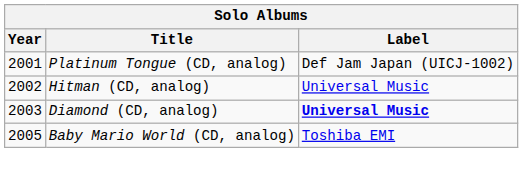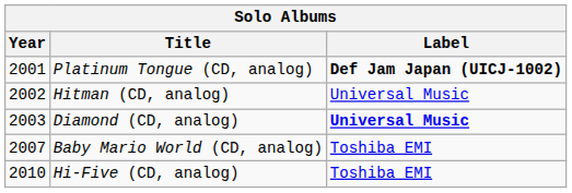 <table class="wikitable" style="font-size: 90%; text-align: left; ">
 <tr ---->
 <th colspan="3">Solo Albums</th>
 </tr>
 <tr ---->
 <th>Year</th>
 <th>Title</th>
 <th>Label</th>
 </tr>
 <tr ---->
 <td>2001</td>
 <td><em>Platinum Tongue</em> (CD, analog)</td>
-<td>Def Jam Japan (UICJ-1002)</td>
+<td><strong>Def Jam Japan (UICJ-1002)</strong></td>
 </tr>
 <tr ---->
 <td>2002</td>
 <td><em>Hitman</em> (CD, analog)</td>
 <td><a href='#'>Universal Music</a></td>
 </tr>
 <tr ---->
 <td>2003</td>
 <td><em>Diamond</em> (CD, analog)</td>
 <td><strong><a href='#'>Universal Music</a></strong></td>
 </tr>
 <tr ---->
-<td>2005</td>
+<td>2007</td>
 <td><em>Baby Mario World</em> (CD, analog)</td>
 <td><a href='#'>Toshiba EMI</a></td>
 </tr>
+<tr ---->
+<td>2010</td>
+<td><em>Hi-Five</em> (CD, analog)</td>
+<td><a href='#'>Toshiba EMI</a></td>
+</tr>
 </table>
